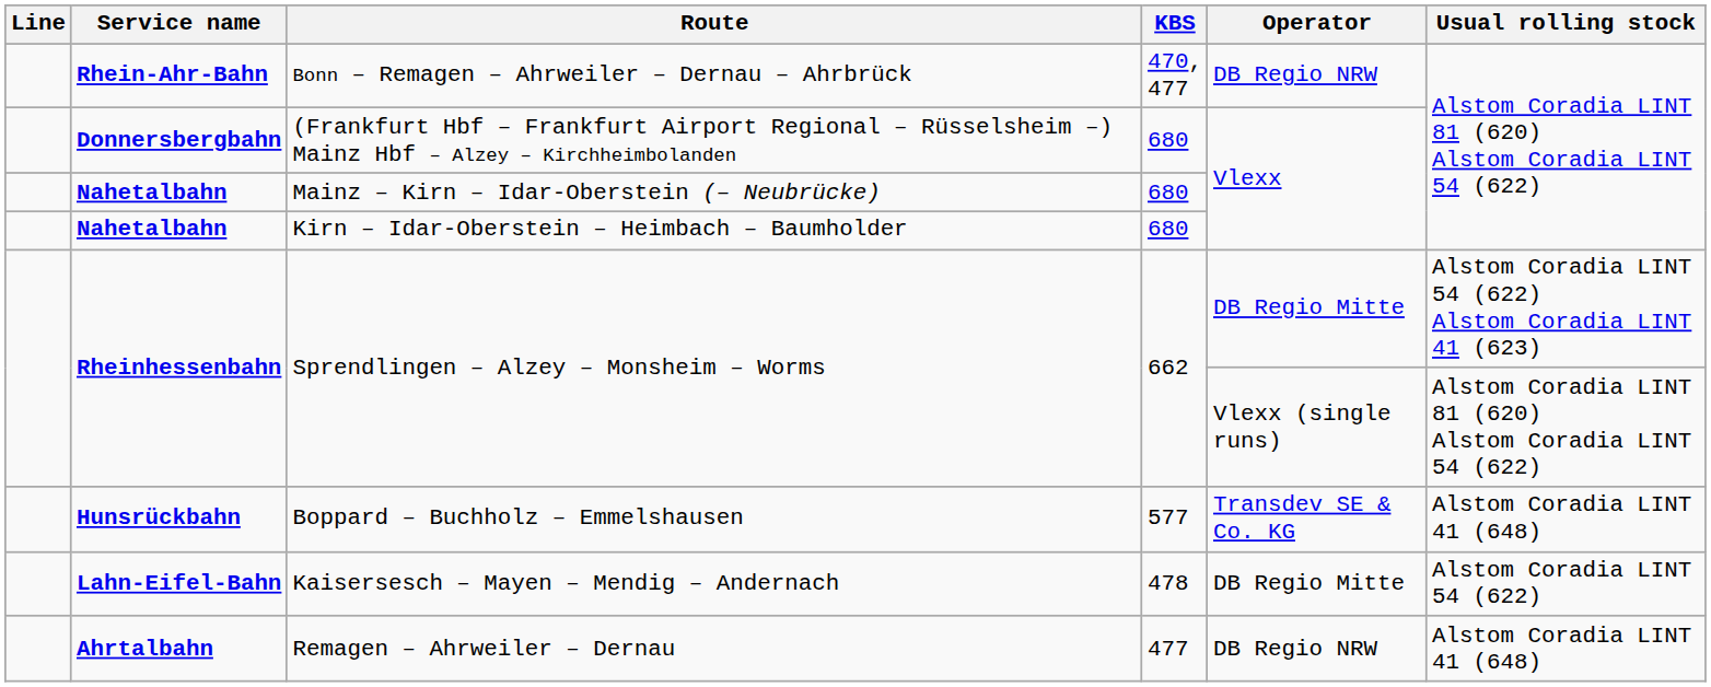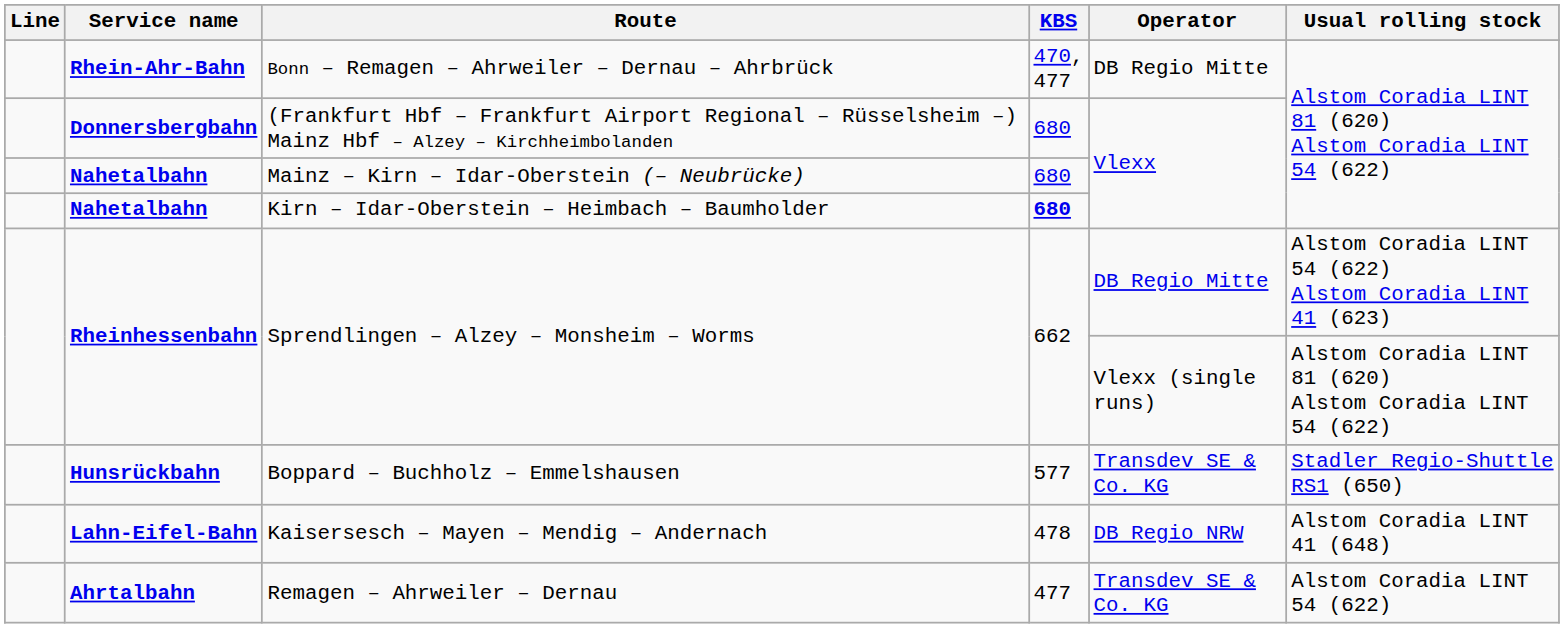 <table class="wikitable" style="font-size:91%; width:100%;">
 <tr>
 <th>Line</th>
 <th>Service name</th>
 <th>Route</th>
 <th style="width:20px;"><a href='#'>KBS</a></th>
 <th>Operator</th>
 <th>Usual rolling stock</th>
 </tr>
 <tr>
 <td style="font-size:111%;"></td>
 <td><strong><a href='#'>Rhein-Ahr-Bahn</a></strong></td>
 <td><small>Bonn</small> – Remagen –  Ahrweiler – Dernau – Ahrbrück</td>
 <td><a href='#'>470</a>, 477</td>
-<td><a href='#'>DB Regio NRW</a></td>
+<td>DB Regio Mitte</td>
 <td rowspan="4"><a href='#'>Alstom Coradia LINT 81</a> (620)<br><a href='#'>Alstom Coradia LINT 54</a> (622)</td>
 </tr>
 <tr>
 <td style="font-size:111%;"></td>
 <td><strong><a href='#'>Donnersbergbahn</a></strong></td>
 <td>(Frankfurt Hbf – Frankfurt Airport Regional – Rüsselsheim –) Mainz Hbf <small>– Alzey – Kirchheimbolanden </small></td>
 <td><a href='#'>680</a></td>
 <td rowspan="3"><a href='#'>Vlexx</a></td>
 </tr>
 <tr>
 <td style="font-size:111%;"></td>
 <td><strong><a href='#'>Nahetalbahn</a></strong></td>
 <td>Mainz –  Kirn – Idar-Oberstein <em>(– Neubrücke)</em></td>
 <td><a href='#'>680</a></td>
 </tr>
 <tr>
 <td style="font-size:111%;"></td>
 <td><strong><a href='#'>Nahetalbahn</a></strong></td>
 <td>Kirn – Idar-Oberstein – Heimbach – Baumholder</td>
-<td><a href='#'>680</a></td>
+<td><strong><a href='#'>680</a></strong></td>
 </tr>
 <tr>
 <td rowspan="2" style="font-size:111%;"></td>
 <td rowspan="2"><strong><a href='#'>Rheinhessenbahn</a></strong></td>
 <td rowspan="2"> Sprendlingen – Alzey – Monsheim – Worms</td>
 <td rowspan="2">662</td>
 <td><a href='#'>DB Regio Mitte</a></td>
 <td>Alstom Coradia LINT 54 (622)<br><a href='#'>Alstom Coradia LINT 41</a> (623)</td>
 </tr>
 <tr>
 <td>Vlexx (single runs)</td>
 <td>Alstom Coradia LINT 81 (620)<br>Alstom Coradia LINT 54 (622)</td>
 </tr>
 <tr>
 <td style="font-size:111%;"></td>
 <td><strong><a href='#'>Hunsrückbahn</a></strong></td>
 <td>Boppard – Buchholz – Emmelshausen</td>
 <td>577</td>
 <td><a href='#'>Transdev SE & Co. KG</a></td>
-<td>Alstom Coradia LINT 41 (648)</td>
+<td><a href='#'>Stadler Regio-Shuttle RS1</a> (650)</td>
 </tr>
 <tr>
 <td style="font-size:111%;"></td>
 <td><strong><a href='#'>Lahn-Eifel-Bahn</a></strong></td>
 <td>Kaisersesch – Mayen – Mendig – Andernach</td>
 <td>478</td>
-<td>DB Regio Mitte</td>
-<td>Alstom Coradia LINT 54 (622)</td>
+<td><a href='#'>DB Regio NRW</a></td>
+<td>Alstom Coradia LINT 41 (648)</td>
 </tr>
 <tr>
 <td style="font-size:111%;"></td>
 <td><strong><a href='#'>Ahrtalbahn</a></strong></td>
 <td>Remagen –  Ahrweiler – Dernau</td>
 <td>477</td>
-<td>DB Regio NRW</td>
-<td>Alstom Coradia LINT 41 (648)</td>
+<td><a href='#'>Transdev SE & Co. KG</a></td>
+<td>Alstom Coradia LINT 54 (622)</td>
 </tr>
 </table>
